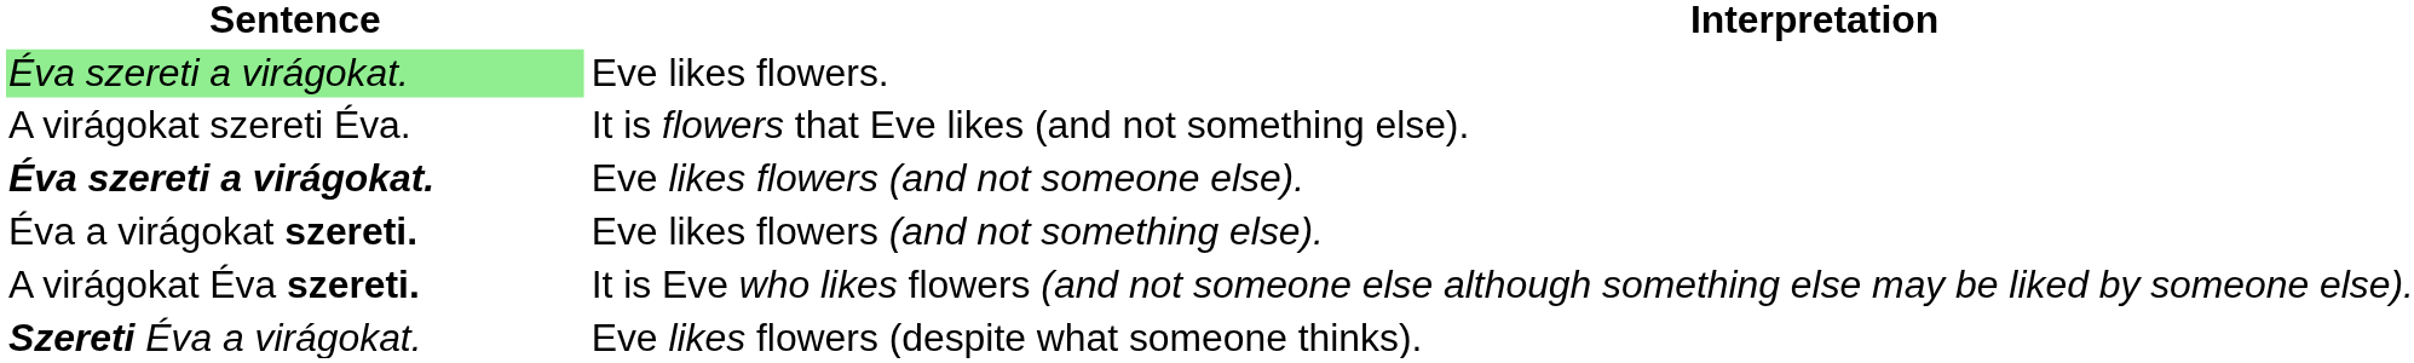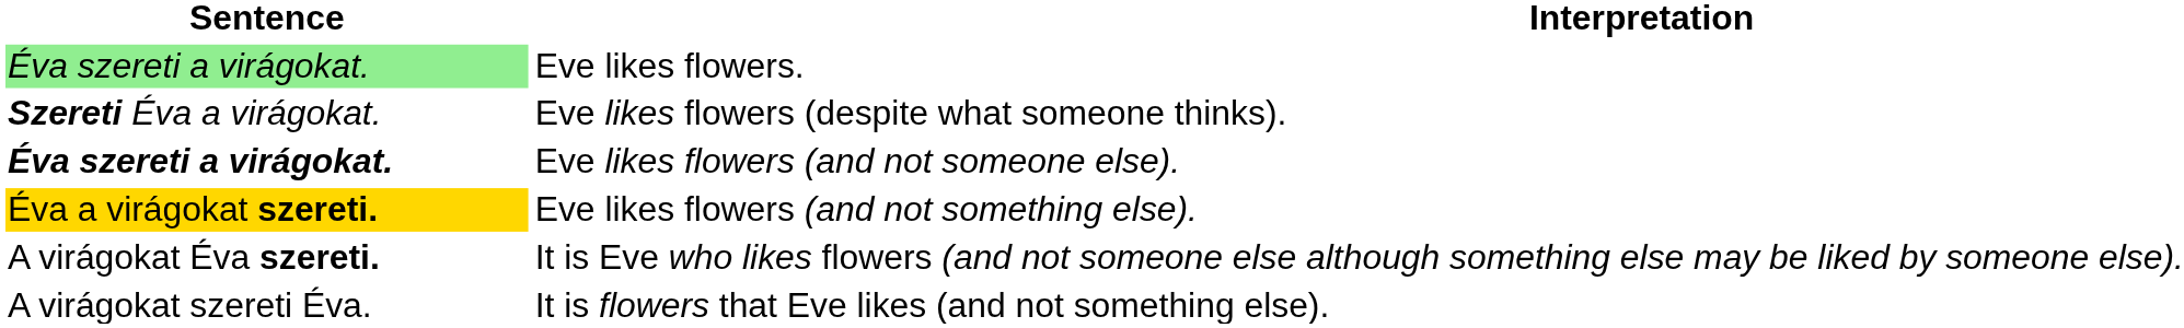 <table border=0 width=100%>
 <tr>
 <th>Sentence</th>
 <th>Interpretation</th>
 </tr>
 <tr>
 <td style="background: lightgreen;"><em>Éva szereti a virágokat.</em></td>
 <td>Eve likes flowers.</td>
 </tr>
 <tr>
-<td></em></strong>A virágokat</strong> szereti Éva.</em></td>
-<td>It is <em>flowers</em> that Eve likes (and not something else).</td>
+<td><em> <strong>Szereti</strong> Éva  a virágokat.</em></td>
+<td>Eve <em>likes</em> flowers (despite what someone thinks).</td>
 </tr>
 <tr>
 <td><strong><em>Éva<strong> szereti a virágokat.<em></td>
 <td></em>Eve<em> likes flowers (and not someone else).</td>
 </tr>
 <tr>
-<td></em>Éva </strong>a virágokat<strong> szereti.<em></td>
+<td style="background: gold;"></em>Éva </strong>a virágokat<strong> szereti.<em></td>
 <td>Eve likes </em>flowers<em> (and not something else).</td>
 </tr>
 <tr>
 <td></em>A virágokat </strong>Éva<strong> szereti.<em></td>
 <td>It is </em>Eve<em> who likes </em>flowers<em> (and not someone else although something else may be liked by someone else).</td>
 </tr>
 <tr>
-<td><em> <strong>Szereti</strong> Éva  a virágokat.</em></td>
-<td>Eve <em>likes</em> flowers (despite what someone thinks).</td>
+<td></em></strong>A virágokat</strong> szereti Éva.</em></td>
+<td>It is <em>flowers</em> that Eve likes (and not something else).</td>
 </tr>
 </table>
